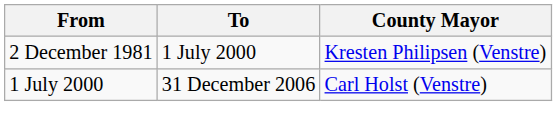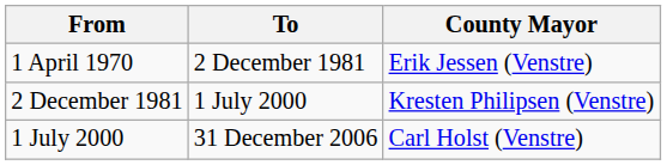 <table class="wikitable">
 <tr>
 <th>From</th>
 <th>To</th>
 <th>County Mayor</th>
+</tr>
+<tr>
+<td>1 April 1970</td>
+<td>2 December 1981</td>
+<td><a href='#'>Erik Jessen</a> (<a href='#'>Venstre</a>)</td>
 </tr>
 <tr>
 <td>2 December 1981</td>
 <td>1 July 2000</td>
 <td><a href='#'>Kresten Philipsen</a> (<a href='#'>Venstre</a>)</td>
 </tr>
 <tr>
 <td>1 July 2000</td>
 <td>31 December 2006</td>
 <td><a href='#'>Carl Holst</a> (<a href='#'>Venstre</a>)</td>
 </tr>
 </table>
